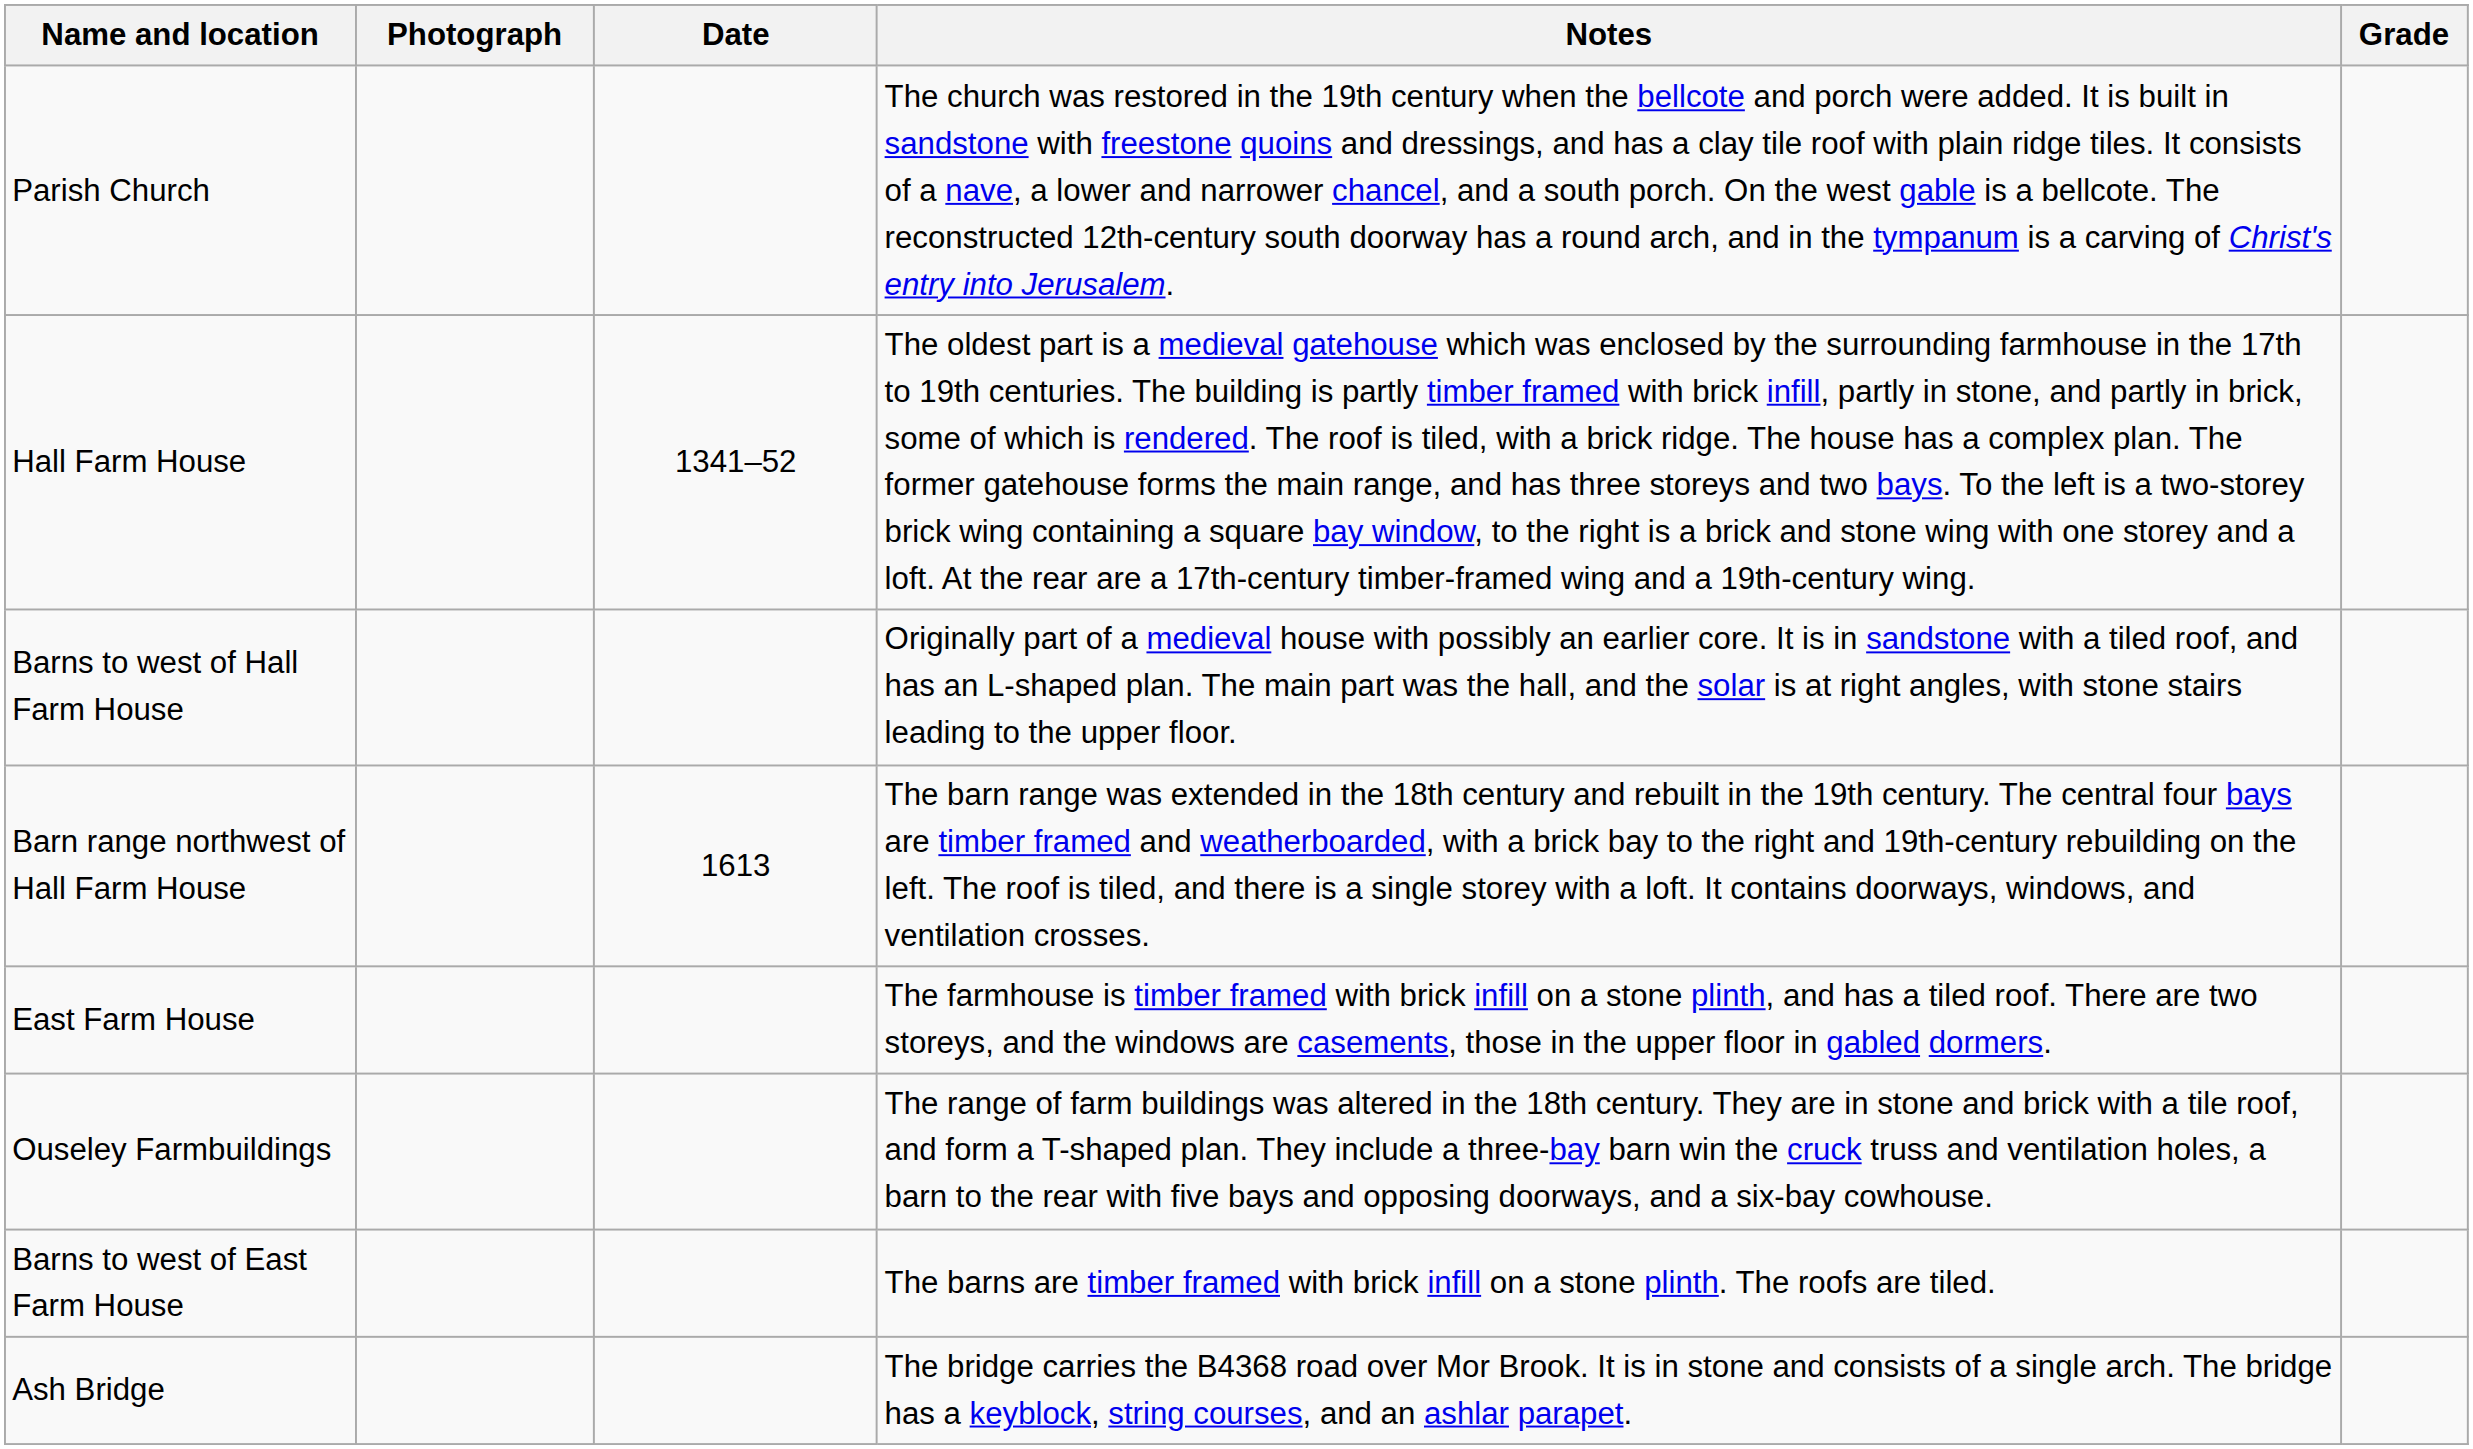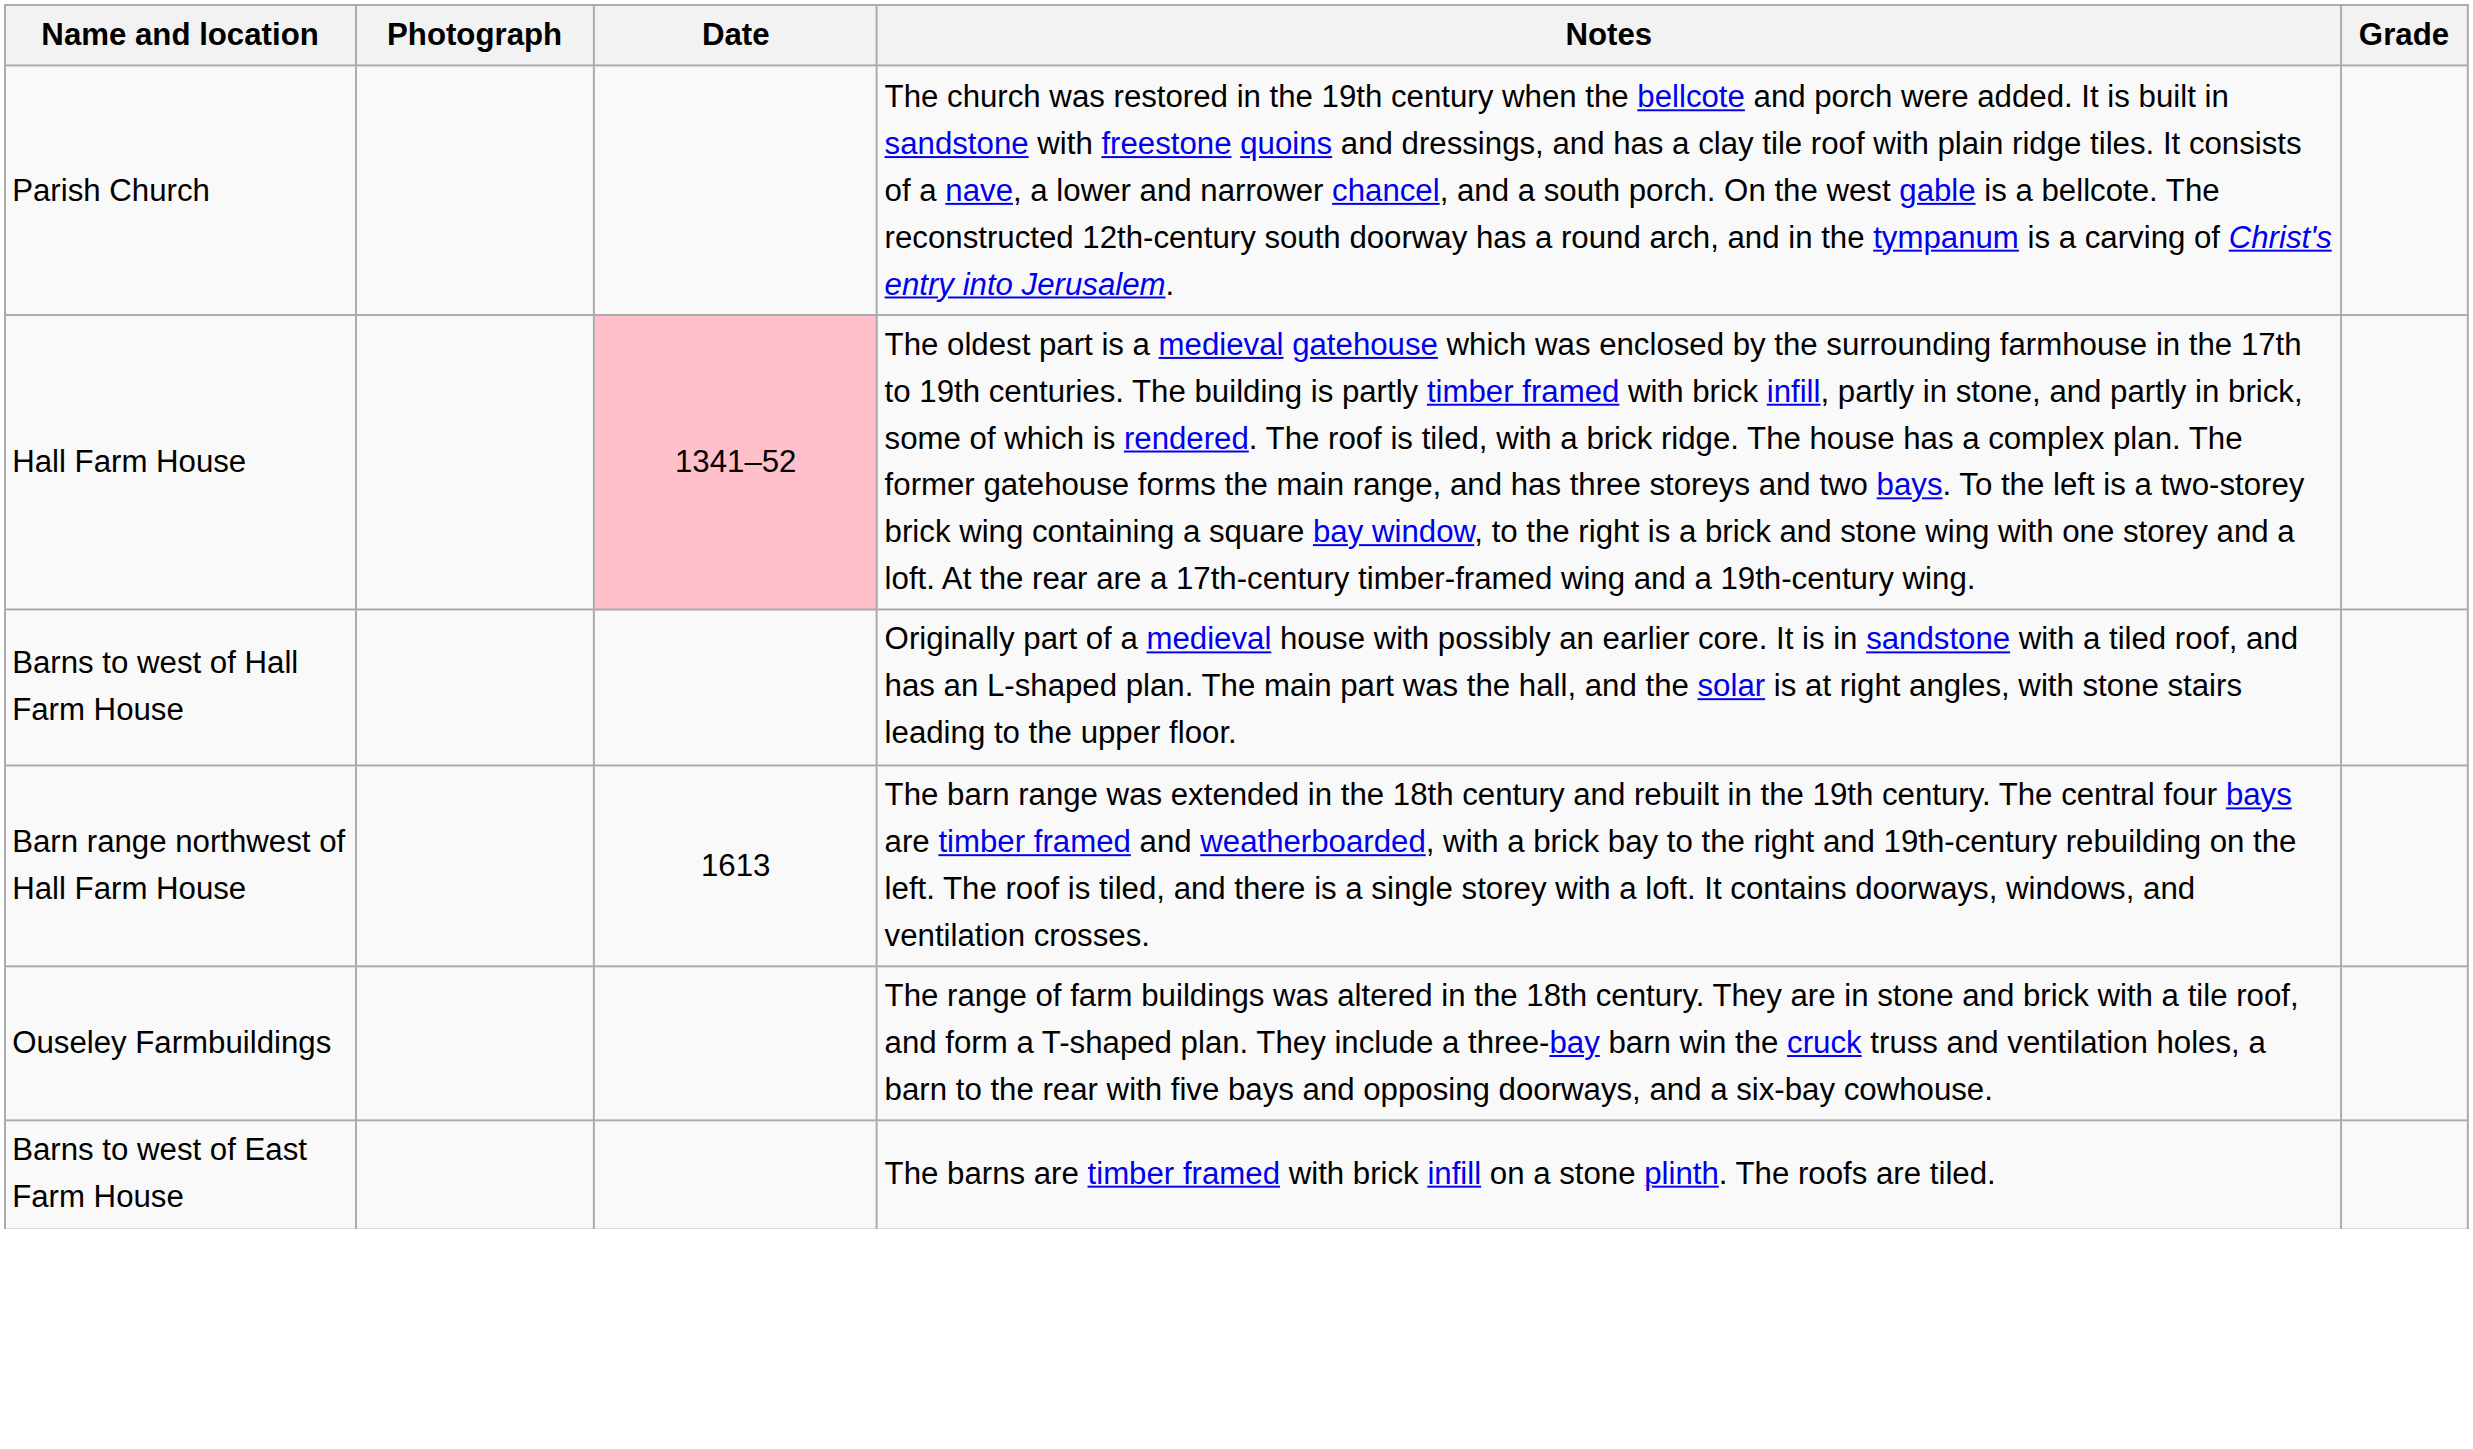 <table class="wikitable sortable plainrowheaders" style="width:100%; border:0; text-align:left; line-height:150%;">
 <tr>
 <th scope="col"  style="width:150px">Name and location</th>
 <th scope="col"  style="width:100px" class="unsortable">Photograph</th>
 <th scope="col"  style="width:120px">Date</th>
 <th scope="col"  style="width:650px" class="unsortable">Notes</th>
 <th scope="col"  style="width:50px">Grade</th>
 </tr>
 <tr>
 <td>Parish Church<br><small></small></td>
 <td></td>
 <td align="center"></td>
 <td>The church was restored in the 19th century when the <a href='#'>bellcote</a> and porch were added.  It is built in <a href='#'>sandstone</a> with <a href='#'>freestone</a> <a href='#'>quoins</a> and dressings, and has a clay tile roof with plain ridge tiles.  It consists of a <a href='#'>nave</a>, a lower and narrower <a href='#'>chancel</a>, and a south porch.  On the west <a href='#'>gable</a> is a bellcote.  The reconstructed 12th-century south doorway has a round arch, and in the <a href='#'>tympanum</a> is a carving of <em><a href='#'>Christ's entry into Jerusalem</a></em>.</td>
 <td align="center" ></td>
 </tr>
 <tr>
 <td>Hall Farm House<br><small></small></td>
 <td></td>
-<td align="center">1341–52</td>
+<td align="center" style="background: pink;">1341–52</td>
 <td>The oldest part is a <a href='#'>medieval</a> <a href='#'>gatehouse</a> which was enclosed by the surrounding farmhouse in the 17th to 19th centuries.  The building is partly <a href='#'>timber framed</a> with brick <a href='#'>infill</a>, partly in stone, and partly in brick, some of which is <a href='#'>rendered</a>.  The roof is tiled, with a brick ridge.  The house has a complex plan.  The former gatehouse forms the main range, and has three storeys and two <a href='#'>bays</a>.  To the left is a two-storey brick wing containing a square <a href='#'>bay window</a>, to the right is a brick and stone wing with one storey and a loft.  At the rear are a 17th-century timber-framed wing and a 19th-century wing.</td>
 <td align="center" ></td>
 </tr>
 <tr>
 <td>Barns to west of Hall Farm House<br><small></small></td>
 <td></td>
 <td align="center"></td>
 <td>Originally part of a <a href='#'>medieval</a> house with possibly an earlier core.  It is in <a href='#'>sandstone</a> with a tiled roof, and has an L-shaped plan.  The main part was the hall, and the <a href='#'>solar</a> is at right angles, with stone stairs leading to the upper floor.</td>
 <td align="center" ></td>
 </tr>
 <tr>
 <td>Barn range northwest of Hall Farm House<br><small></small></td>
 <td></td>
 <td align="center">1613</td>
 <td>The barn range was extended in the 18th century and rebuilt in the 19th century.  The central four <a href='#'>bays</a> are <a href='#'>timber framed</a> and <a href='#'>weatherboarded</a>, with a brick bay to the right and 19th-century rebuilding on the left.  The roof is tiled, and there is a single storey with a loft.  It contains doorways, windows, and ventilation crosses.</td>
 <td align="center" ></td>
 </tr>
 <tr>
-<td>East Farm House<br><small></small></td>
-<td></td>
-<td align="center"></td>
-<td>The farmhouse is <a href='#'>timber framed</a> with brick <a href='#'>infill</a> on a stone <a href='#'>plinth</a>, and has a tiled roof.  There are two storeys, and the windows are <a href='#'>casements</a>, those in the upper floor in <a href='#'>gabled</a> <a href='#'>dormers</a>.</td>
-<td align="center" ></td>
-</tr>
-<tr>
 <td>Ouseley Farmbuildings<br><small></small></td>
 <td></td>
 <td align="center"></td>
 <td>The range of farm buildings was altered in the 18th century.  They are in stone and brick with a tile roof, and form a T-shaped plan.  They include a three-<a href='#'>bay</a> barn win the <a href='#'>cruck</a> truss and ventilation holes, a barn to the rear with five bays and opposing doorways, and a six-bay cowhouse.</td>
 <td align="center" ></td>
 </tr>
 <tr>
 <td>Barns to west of East Farm House<br><small></small></td>
 <td></td>
 <td align="center"></td>
 <td>The barns are <a href='#'>timber framed</a> with brick <a href='#'>infill</a> on a stone <a href='#'>plinth</a>.  The roofs are tiled.</td>
 <td align="center" ></td>
 </tr>
 <tr>
-<td>Ash Bridge<br><small></small></td>
-<td></td>
-<td align="center"></td>
-<td>The bridge carries the B4368 road over Mor Brook.  It is in stone and consists of a single arch.  The bridge has a <a href='#'>keyblock</a>, <a href='#'>string courses</a>, and an <a href='#'>ashlar</a> <a href='#'>parapet</a>.</td>
-<td align="center" ></td>
-</tr>
-<tr>
 </tr>
 </table>
